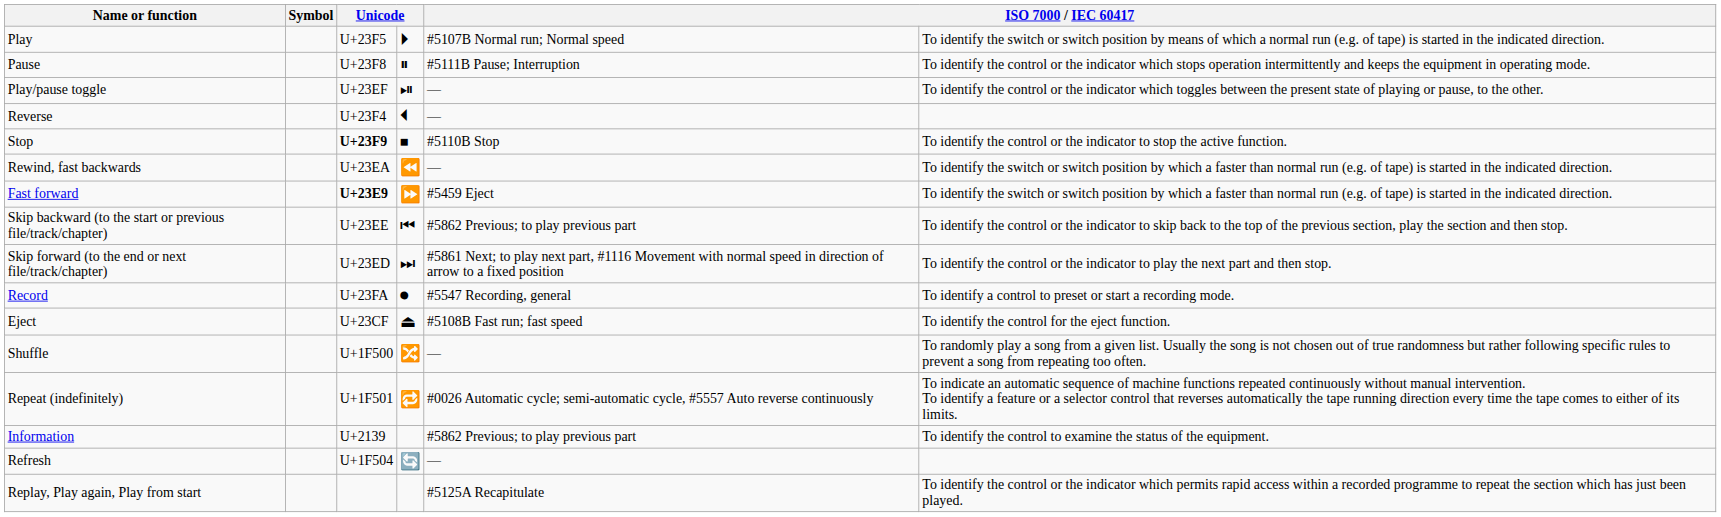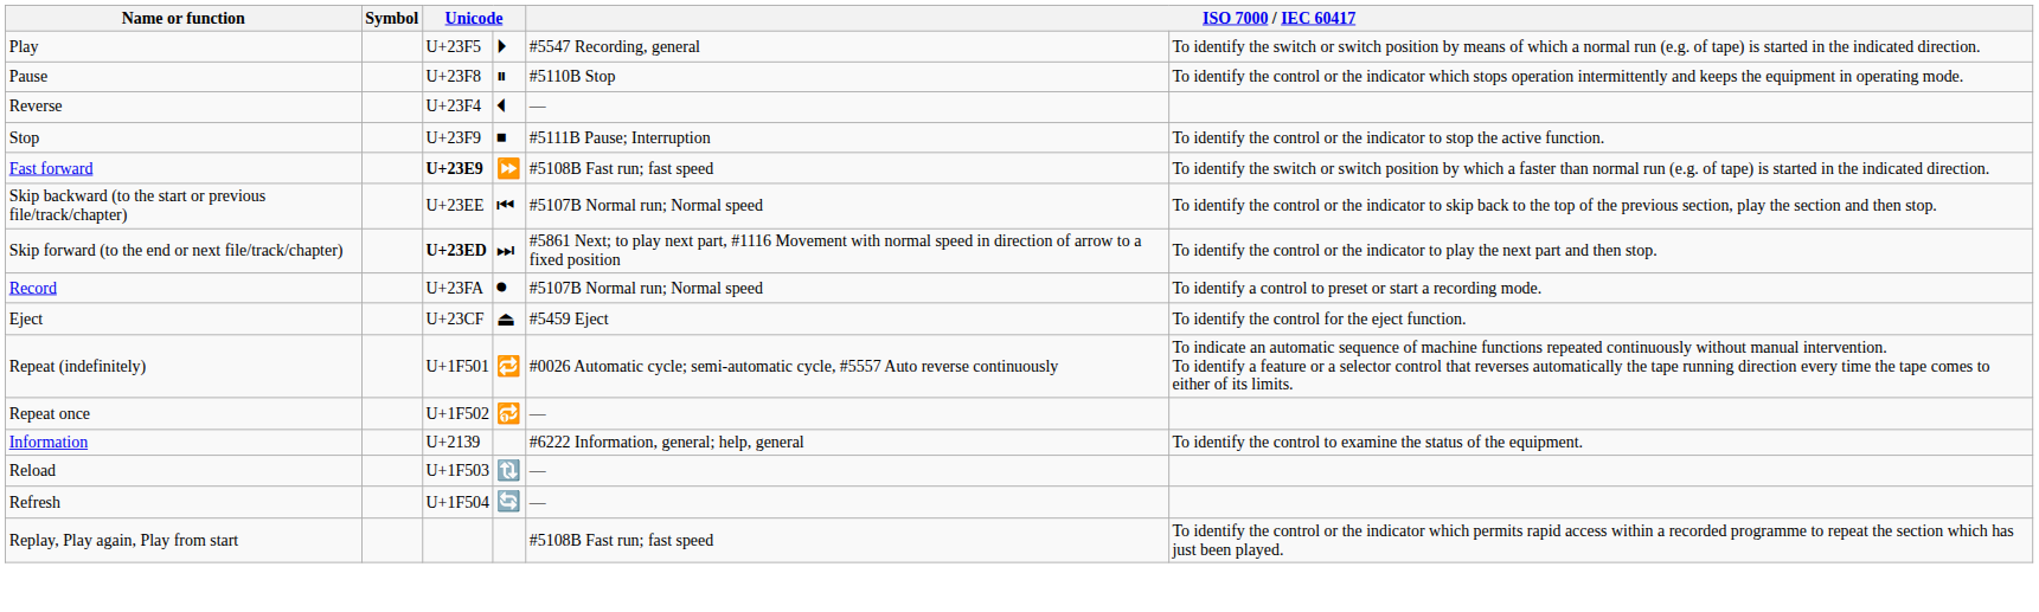 <table class="wikitable clear">
 <tr>
 <th>Name or function</th>
 <th>Symbol</th>
 <th colspan="2"><a href='#'>Unicode</a></th>
 <th colspan=2><a href='#'>ISO 7000</a> / <a href='#'>IEC 60417</a><br></th>
 </tr>
 <tr>
 <td>Play</td>
 <td style="text-align:center;"></td>
 <td>U+23F5</td>
 <td><big>⏵</big></td>
-<td>#5107B Normal run; Normal speed</td>
+<td>#5547 Recording, general</td>
 <td>To identify the switch or switch position by means of which a normal run (e.g. of tape) is started in the indicated direction.</td>
 </tr>
 <tr>
 <td>Pause</td>
 <td style="text-align:center;"></td>
 <td>U+23F8</td>
 <td><big>⏸</big></td>
-<td>#5111B Pause; Interruption</td>
+<td>#5110B Stop</td>
 <td>To identify the control or the indicator which stops operation intermittently and keeps the equipment in operating mode.</td>
-</tr>
-<tr>
-<td>Play/pause toggle</td>
-<td style="text-align:center;"></td>
-<td>U+23EF</td>
-<td><big>⏯</big></td>
-<td>—</td>
-<td>To identify the control or the indicator which toggles between the present state of playing or pause, to the other.</td>
 </tr>
 <tr>
 <td>Reverse</td>
 <td style="text-align:center;"></td>
 <td>U+23F4</td>
 <td><big>⏴</big></td>
 <td>—</td>
 <td></td>
 </tr>
 <tr>
 <td>Stop</td>
 <td style="text-align:center;"><strong></strong></td>
-<td><strong>U+23F9</strong></td>
+<td>U+23F9</td>
 <td><big>⏹</big></td>
-<td>#5110B Stop</td>
+<td>#5111B Pause; Interruption</td>
 <td>To identify the control or the indicator to stop the active function.</td>
-</tr>
-<tr>
-<td>Rewind, fast backwards</td>
-<td style="text-align:center;"></td>
-<td>U+23EA</td>
-<td><big>⏪</big></td>
-<td>—</td>
-<td>To identify the switch or switch position by which a faster than normal run (e.g. of tape) is started in the indicated direction.</td>
 </tr>
 <tr>
 <td><a href='#'>Fast forward</a></td>
 <td style="text-align:center;"></td>
 <td><strong>U+23E9</strong></td>
 <td><big>⏩</big></td>
-<td>#5459 Eject</td>
+<td>#5108B Fast run; fast speed</td>
 <td>To identify the switch or switch position by which a faster than normal run (e.g. of tape) is started in the indicated direction.</td>
 </tr>
 <tr>
 <td>Skip backward (to the start or previous file/track/chapter)</td>
 <td style="text-align:center;"></td>
 <td>U+23EE</td>
 <td><big>⏮</big></td>
-<td>#5862 Previous; to play previous part</td>
+<td>#5107B Normal run; Normal speed</td>
 <td>To identify the control or the indicator to skip back to the top of the previous section, play the section and then stop.</td>
 </tr>
 <tr>
 <td>Skip forward (to the end or next file/track/chapter)</td>
 <td style="text-align:center;"></td>
-<td>U+23ED</td>
+<td><strong>U+23ED</strong></td>
 <td><big>⏭</big></td>
 <td>#5861 Next; to play next part, #1116 Movement with normal speed in direction of arrow to a fixed position</td>
 <td>To identify the control or the indicator to play the next part and then stop.</td>
 </tr>
 <tr>
 <td><a href='#'>Record</a></td>
 <td style="text-align:center;"></td>
 <td>U+23FA</td>
 <td><big>⏺</big></td>
-<td>#5547 Recording, general</td>
+<td>#5107B Normal run; Normal speed</td>
 <td>To identify a control to preset or start a recording mode.</td>
 </tr>
 <tr>
 <td>Eject</td>
 <td style="text-align:center;"></td>
 <td>U+23CF</td>
 <td><big>⏏</big></td>
-<td>#5108B Fast run; fast speed</td>
+<td>#5459 Eject</td>
 <td>To identify the control for the eject function.</td>
-</tr>
-<tr>
-<td>Shuffle</td>
-<td style="text-align:center;"></td>
-<td>U+1F500</td>
-<td><big>🔀</big></td>
-<td>—</td>
-<td>To randomly play a song from a given list. Usually the song is not chosen out of true randomness but rather following specific rules to prevent a song from repeating too often.</td>
 </tr>
 <tr>
 <td>Repeat (indefinitely)</td>
 <td style="text-align:center;"></td>
 <td>U+1F501</td>
 <td><big>🔁</big></td>
 <td>#0026 Automatic cycle; semi-automatic cycle, #5557 Auto reverse continuously</td>
 <td>To indicate an automatic sequence of machine functions repeated continuously without manual intervention.<br>To identify a feature or a selector control that reverses automatically the tape running direction every time the tape comes to either of its limits.</td>
 </tr>
 <tr>
+<td>Repeat once</td>
+<td style="text-align:center;"></td>
+<td>U+1F502</td>
+<td><big>🔂</big></td>
+<td>—</td>
+<td></td>
+</tr>
+<tr>
 <td><a href='#'>Information</a></td>
 <td style="text-align:center;"></td>
 <td>U+2139</td>
 <td><big></big></td>
-<td>#5862 Previous; to play previous part</td>
+<td>#6222 Information, general; help, general</td>
 <td>To identify the control to examine the status of the equipment.</td>
+</tr>
+<tr>
+<td>Reload</td>
+<td style="text-align:center;"></td>
+<td>U+1F503</td>
+<td><big>🔃</big></td>
+<td>—</td>
+<td></td>
 </tr>
 <tr>
 <td>Refresh</td>
 <td></td>
 <td>U+1F504</td>
 <td><big>🔄</big></td>
 <td>—</td>
 <td></td>
 </tr>
 <tr>
 <td>Replay, Play again, Play from start</td>
 <td style="text-align:center;"></td>
 <td></td>
 <td></td>
-<td>#5125A Recapitulate</td>
+<td>#5108B Fast run; fast speed</td>
 <td>To identify the control or the indicator which permits rapid access within a recorded programme to repeat the section which has just been played.</td>
 </tr>
 </table>
